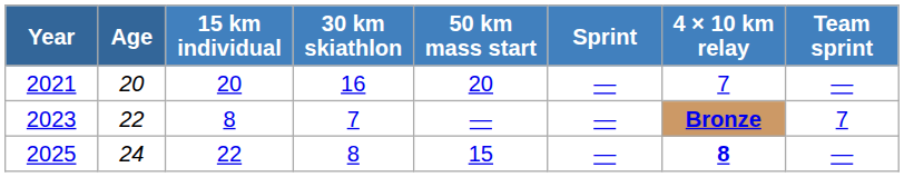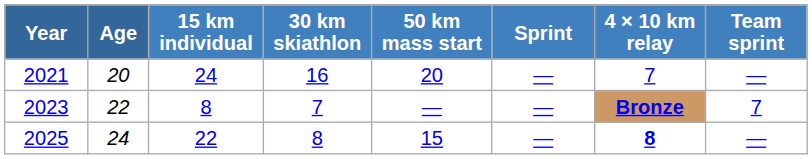 <table class="wikitable" style="font-size:95%; text-align:center; border:grey solid 1px; border-collapse:collapse; background:#ffffff;">
 <tr>
 <th style="background-color:#369; color:white; width:60px;"> Year </th>
 <th style="background-color:#369; color:white; width:40px;"> Age </th>
 <th style="background-color:#4180be; color:white; width:75px;"> 15 km <br> individual </th>
 <th style="background-color:#4180be; color:white; width:75px;"> 30 km <br> skiathlon </th>
 <th style="background-color:#4180be; color:white; width:75px;"> 50 km <br> mass start </th>
 <th style="background-color:#4180be; color:white; width:75px;"> Sprint </th>
 <th style="background-color:#4180be; color:white; width:75px;"> 4 × 10 km <br> relay </th>
 <th style="background-color:#4180be; color:white; width:75px;"> Team <br> sprint </th>
 </tr>
 <tr>
 <td><a href='#'>2021</a></td>
 <td><em>20</em></td>
-<td><a href='#'>20</a></td>
+<td><a href='#'>24</a></td>
 <td><a href='#'>16</a></td>
 <td><a href='#'>20</a></td>
 <td><a href='#'>—</a></td>
 <td><a href='#'>7</a></td>
 <td><a href='#'>—</a></td>
 </tr>
 <tr>
 <td><a href='#'>2023</a></td>
 <td><em>22</em></td>
 <td><a href='#'>8</a></td>
 <td><a href='#'>7</a></td>
 <td><a href='#'>—</a></td>
 <td><a href='#'>—</a></td>
 <td bgcolor="cc9966"><a href='#'><strong>Bronze</strong></a></td>
 <td><a href='#'>7</a></td>
 </tr>
 <tr>
 <td><a href='#'>2025</a></td>
 <td><em>24</em></td>
 <td><a href='#'>22</a></td>
 <td><a href='#'>8</a></td>
 <td><a href='#'>15</a></td>
 <td><a href='#'>—</a></td>
 <td><strong><a href='#'>8</a></strong></td>
 <td><a href='#'>—</a></td>
 </tr>
 </table>
